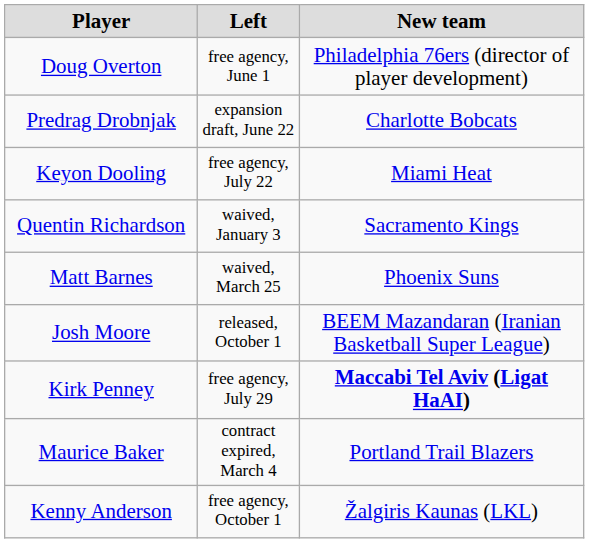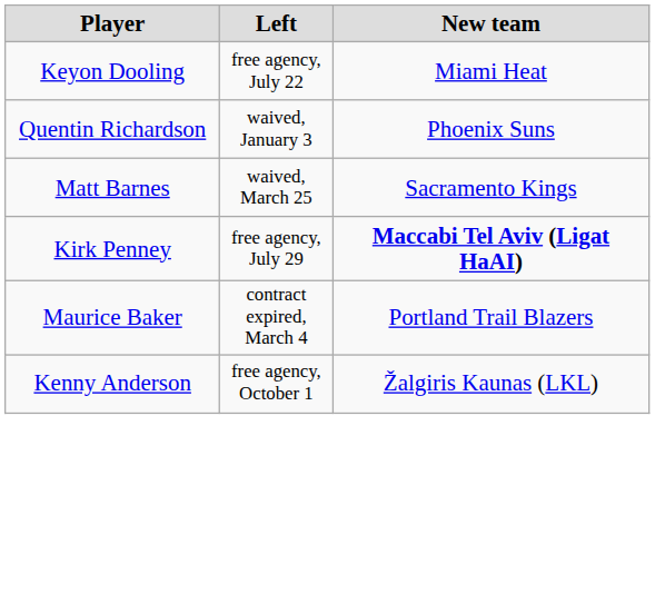 <table class="wikitable" style="text-align: center">
 <tr align="center"  bgcolor="#dddddd">
 <td style="width:140px"><strong>Player</strong></td>
 <td style="width:70px"><strong>Left</strong></td>
 <td style="width:210px"><strong>New team</strong></td>
-</tr>
-<tr style="height:40px">
-<td><a href='#'>Doug Overton</a></td>
-<td style="font-size: 80%">free agency, June 1</td>
-<td><a href='#'>Philadelphia 76ers</a> (director of player development)</td>
-</tr>
-<tr style="height:40px">
-<td><a href='#'>Predrag Drobnjak</a></td>
-<td style="font-size: 80%">expansion draft, June 22</td>
-<td><a href='#'>Charlotte Bobcats</a></td>
 </tr>
 <tr style="height:40px">
 <td><a href='#'>Keyon Dooling</a></td>
 <td style="font-size: 80%">free agency, July 22</td>
 <td><a href='#'>Miami Heat</a></td>
 </tr>
 <tr style="height:40px">
 <td><a href='#'>Quentin Richardson</a></td>
 <td style="font-size: 80%">waived, January 3</td>
-<td><a href='#'>Sacramento Kings</a></td>
+<td><a href='#'>Phoenix Suns</a></td>
 </tr>
 <tr style="height:40px">
 <td><a href='#'>Matt Barnes</a></td>
 <td style="font-size: 80%">waived, March 25</td>
-<td><a href='#'>Phoenix Suns</a></td>
-</tr>
-<tr style="height:40px">
-<td><a href='#'>Josh Moore</a></td>
-<td style="font-size: 80%">released, October 1</td>
-<td><a href='#'>BEEM Mazandaran</a> (<a href='#'>Iranian Basketball Super League</a>)</td>
+<td><a href='#'>Sacramento Kings</a></td>
 </tr>
 <tr style="height:40px">
 <td><a href='#'>Kirk Penney</a></td>
 <td style="font-size: 80%">free agency, July 29</td>
 <td><strong><a href='#'>Maccabi Tel Aviv</a> (<a href='#'>Ligat HaAI</a>)</strong></td>
 </tr>
 <tr style="height:40px">
 <td><a href='#'>Maurice Baker</a></td>
 <td style="font-size: 80%">contract expired, March 4</td>
 <td><a href='#'>Portland Trail Blazers</a></td>
 </tr>
 <tr style="height:40px">
 <td><a href='#'>Kenny Anderson</a></td>
 <td style="font-size: 80%">free agency, October 1</td>
 <td><a href='#'>Žalgiris Kaunas</a> (<a href='#'>LKL</a>)</td>
 </tr>
 </table>
